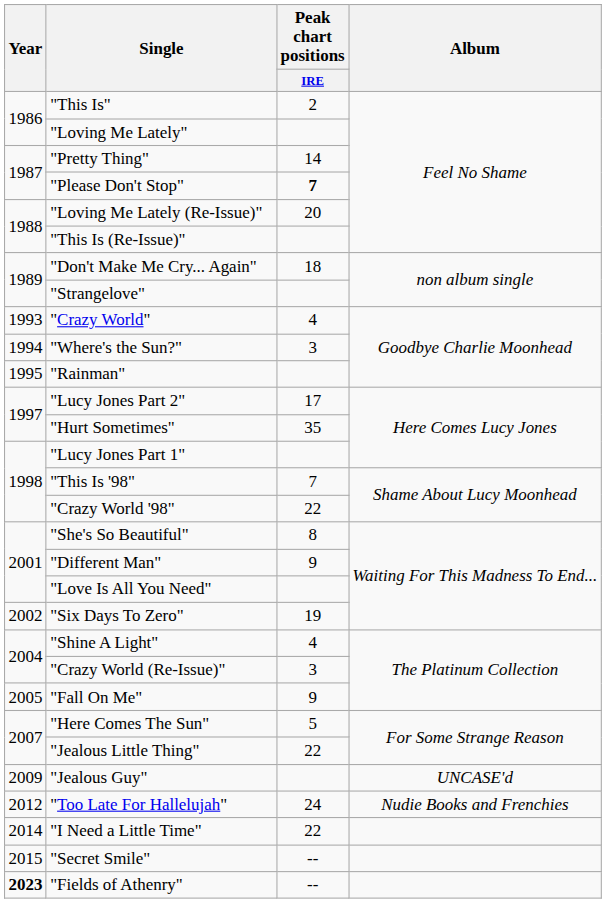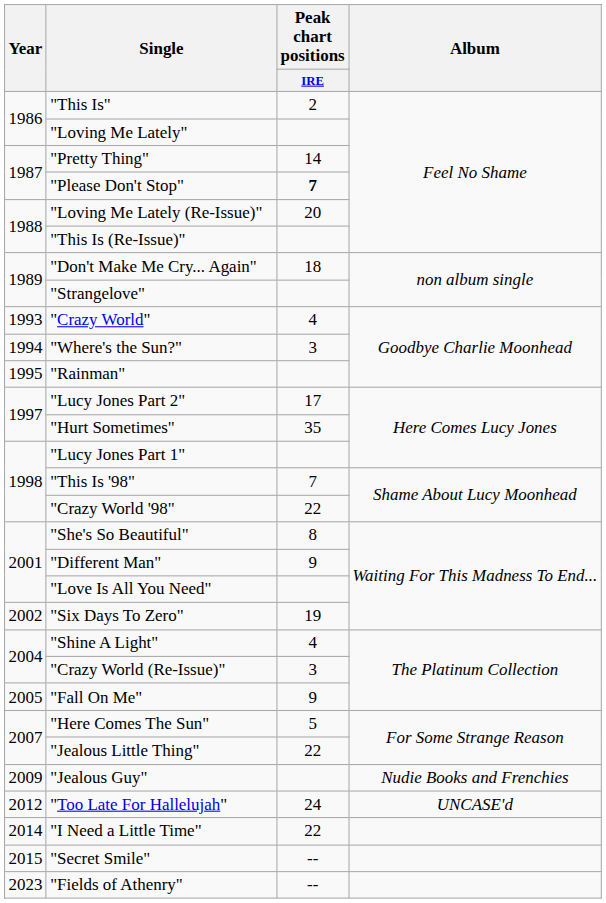 <table class="wikitable" style="text-align:center;">
 <tr>
 <th rowspan="2">Year</th>
 <th rowspan="2" width="210">Single</th>
 <th colspan="1">Peak chart positions</th>
 <th rowspan="2">Album</th>
 </tr>
 <tr>
 <th style="width:3em;font-size:75%"><a href='#'>IRE</a><br></th>
 </tr>
 <tr>
 <td rowspan="2">1986</td>
 <td align="left">"This Is"</td>
 <td>2</td>
 <td rowspan="6"><em>Feel No Shame</em></td>
 </tr>
 <tr>
 <td align="left">"Loving Me Lately"</td>
 <td></td>
 </tr>
 <tr>
 <td rowspan="2">1987</td>
 <td align="left">"Pretty Thing"</td>
 <td>14</td>
 </tr>
 <tr>
 <td align="left">"Please Don't Stop"</td>
 <td><strong>7</strong></td>
 </tr>
 <tr>
 <td rowspan="2">1988</td>
 <td align="left">"Loving Me Lately (Re-Issue)"</td>
 <td>20</td>
 </tr>
 <tr>
 <td align="left">"This Is (Re-Issue)"</td>
 <td></td>
 </tr>
 <tr>
 <td rowspan="2">1989</td>
 <td align="left">"Don't Make Me Cry... Again"</td>
 <td>18</td>
 <td rowspan="2"><em>non album single</em></td>
 </tr>
 <tr>
 <td align="left">"Strangelove"</td>
 <td></td>
 </tr>
 <tr>
 <td rowspan="1">1993</td>
 <td align="left">"<a href='#'>Crazy World</a>"</td>
 <td>4</td>
 <td rowspan="3"><em>Goodbye Charlie Moonhead</em></td>
 </tr>
 <tr>
 <td rowspan="1">1994</td>
 <td align="left">"Where's the Sun?"</td>
 <td>3</td>
 </tr>
 <tr>
 <td rowspan="1">1995</td>
 <td align="left">"Rainman"</td>
 <td></td>
 </tr>
 <tr>
 <td rowspan="2">1997</td>
 <td align="left">"Lucy Jones Part 2"</td>
 <td>17</td>
 <td rowspan="3"><em>Here Comes Lucy Jones</em></td>
 </tr>
 <tr>
 <td align="left">"Hurt Sometimes"</td>
 <td>35</td>
 </tr>
 <tr>
 <td rowspan="3">1998</td>
 <td align="left">"Lucy Jones Part 1"</td>
 <td></td>
 </tr>
 <tr>
 <td align="left">"This Is '98"</td>
 <td>7</td>
 <td rowspan="2"><em>Shame About Lucy Moonhead</em></td>
 </tr>
 <tr>
 <td align="left">"Crazy World '98"</td>
 <td>22</td>
 </tr>
 <tr>
 <td rowspan="3">2001</td>
 <td align="left">"She's So Beautiful"</td>
 <td>8</td>
 <td rowspan="4"><em>Waiting For This Madness To End...</em></td>
 </tr>
 <tr>
 <td align="left">"Different Man"</td>
 <td>9</td>
 </tr>
 <tr>
 <td align="left">"Love Is All You Need"</td>
 <td></td>
 </tr>
 <tr>
 <td rowspan="1">2002</td>
 <td align="left">"Six Days To Zero"</td>
 <td>19</td>
 </tr>
 <tr>
 <td rowspan="2">2004</td>
 <td align="left">"Shine A Light"</td>
 <td>4</td>
 <td rowspan="3"><em>The Platinum Collection</em></td>
 </tr>
 <tr>
 <td align="left">"Crazy World (Re-Issue)"</td>
 <td>3</td>
 </tr>
 <tr>
 <td rowspan="1">2005</td>
 <td align="left">"Fall On Me"</td>
 <td>9</td>
 </tr>
 <tr>
 <td rowspan="2">2007</td>
 <td align="left">"Here Comes The Sun"</td>
 <td>5</td>
 <td rowspan="2"><em>For Some Strange Reason</em></td>
 </tr>
 <tr>
 <td align="left">"Jealous Little Thing"</td>
 <td>22</td>
 </tr>
 <tr>
 <td rowspan="1">2009</td>
 <td align="left">"Jealous Guy"</td>
 <td></td>
-<td rowspan="1"><em>UNCASE'd</em></td>
+<td rowspan="1"><em>Nudie Books and Frenchies</em></td>
 </tr>
 <tr>
 <td rowspan="1">2012</td>
 <td align="left">"<a href='#'>Too Late For Hallelujah</a>"</td>
 <td>24</td>
-<td rowspan="1"><em>Nudie Books and Frenchies</em></td>
+<td rowspan="1"><em>UNCASE'd</em></td>
 </tr>
 <tr>
 <td rowspan="1">2014</td>
 <td align="left">"I Need a Little Time"</td>
 <td>22</td>
 <td rowspan="1"></td>
 </tr>
 <tr>
 <td rowspan="1">2015</td>
 <td align="left">"Secret Smile"</td>
 <td>--</td>
 <td rowspan="1"></td>
 </tr>
 <tr>
-<td rowspan="1"><strong>2023</strong></td>
+<td rowspan="1">2023</td>
 <td align="left">"Fields of Athenry"</td>
 <td>--</td>
 <td rowspan="1"></td>
 </tr>
 </table>
